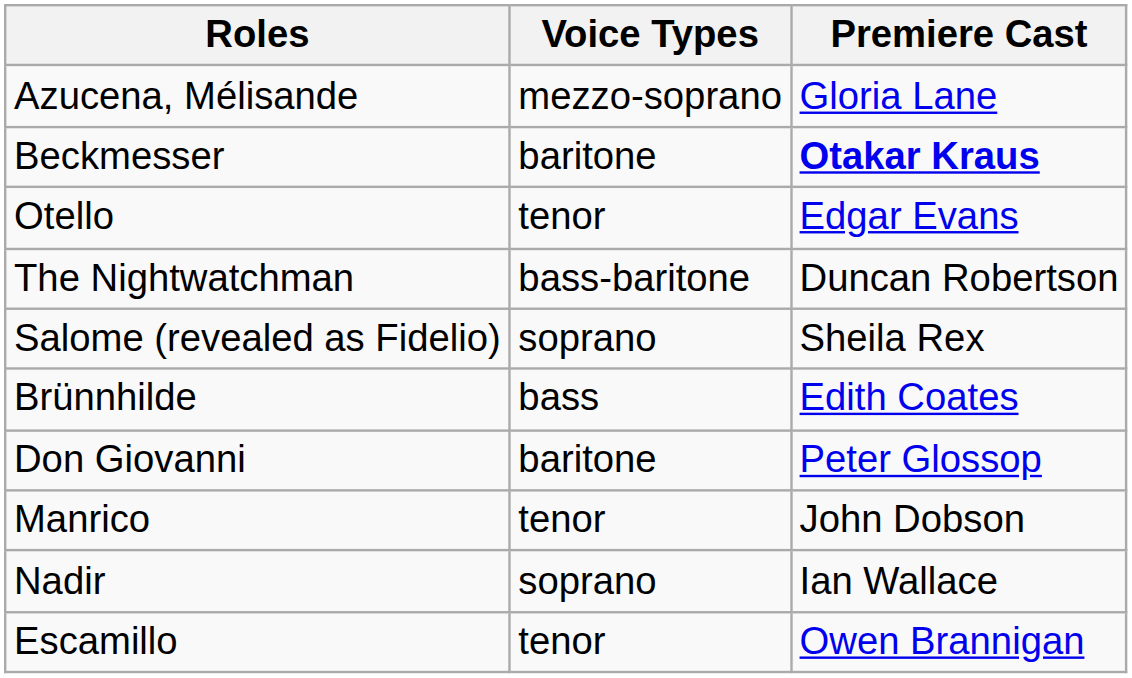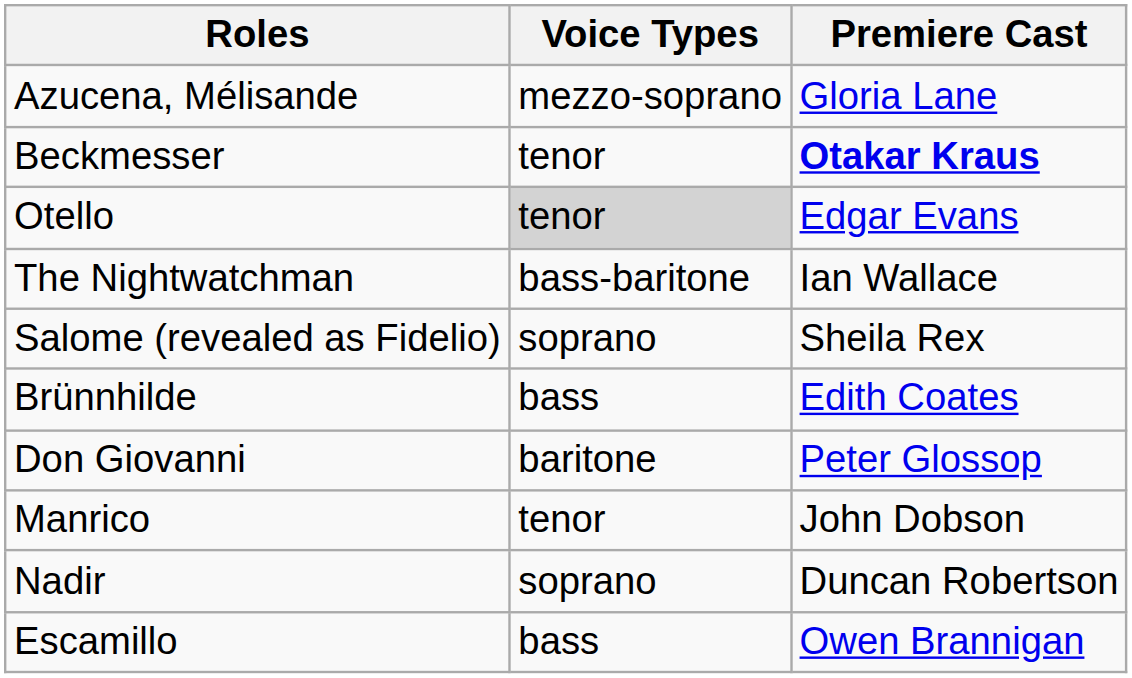 <table class="wikitable">
 <tr>
 <th>Roles</th>
 <th>Voice Types</th>
 <th>Premiere Cast</th>
 </tr>
 <tr>
 <td>Azucena, Mélisande</td>
 <td>mezzo-soprano</td>
 <td><a href='#'>Gloria Lane</a></td>
 </tr>
 <tr>
 <td>Beckmesser</td>
-<td>baritone</td>
+<td>tenor</td>
 <td><strong><a href='#'>Otakar Kraus</a></strong></td>
 </tr>
 <tr>
 <td>Otello</td>
-<td>tenor</td>
+<td style="background: lightgrey;">tenor</td>
 <td><a href='#'>Edgar Evans</a></td>
 </tr>
 <tr>
 <td>The Nightwatchman</td>
 <td>bass-baritone</td>
-<td>Duncan Robertson</td>
+<td>Ian Wallace</td>
 </tr>
 <tr>
 <td>Salome (revealed as Fidelio)</td>
 <td>soprano</td>
 <td>Sheila Rex</td>
 </tr>
 <tr>
 <td>Brünnhilde</td>
 <td>bass</td>
 <td><a href='#'>Edith Coates</a></td>
 </tr>
 <tr>
 <td>Don Giovanni</td>
 <td>baritone</td>
 <td><a href='#'>Peter Glossop</a></td>
 </tr>
 <tr>
 <td>Manrico</td>
 <td>tenor</td>
 <td>John Dobson</td>
 </tr>
 <tr>
 <td>Nadir</td>
 <td>soprano</td>
-<td>Ian Wallace</td>
+<td>Duncan Robertson</td>
 </tr>
 <tr>
 <td>Escamillo</td>
-<td>tenor</td>
+<td>bass</td>
 <td><a href='#'>Owen Brannigan</a></td>
 </tr>
 </table>
